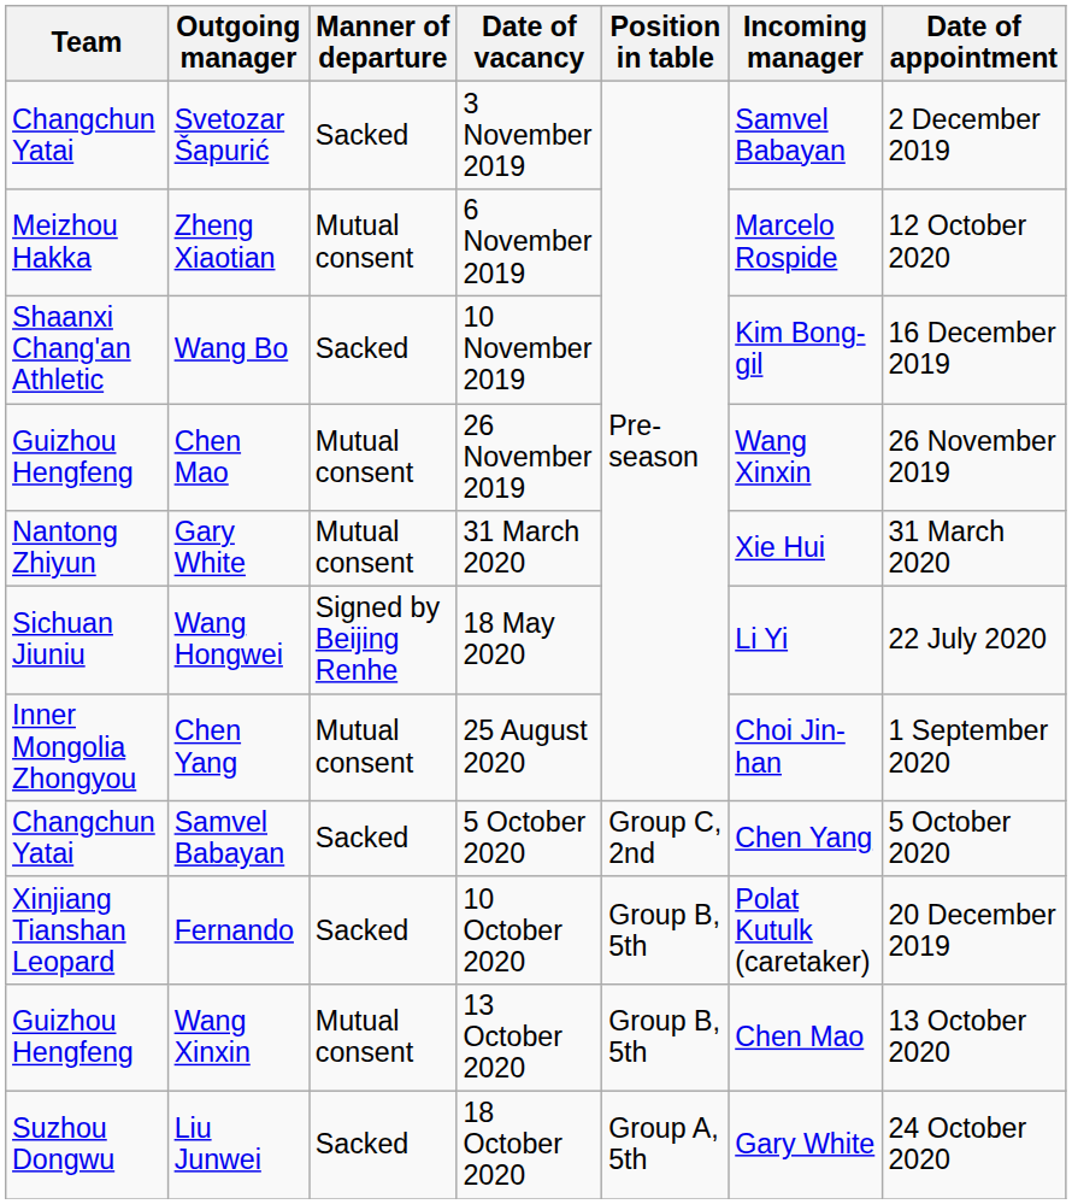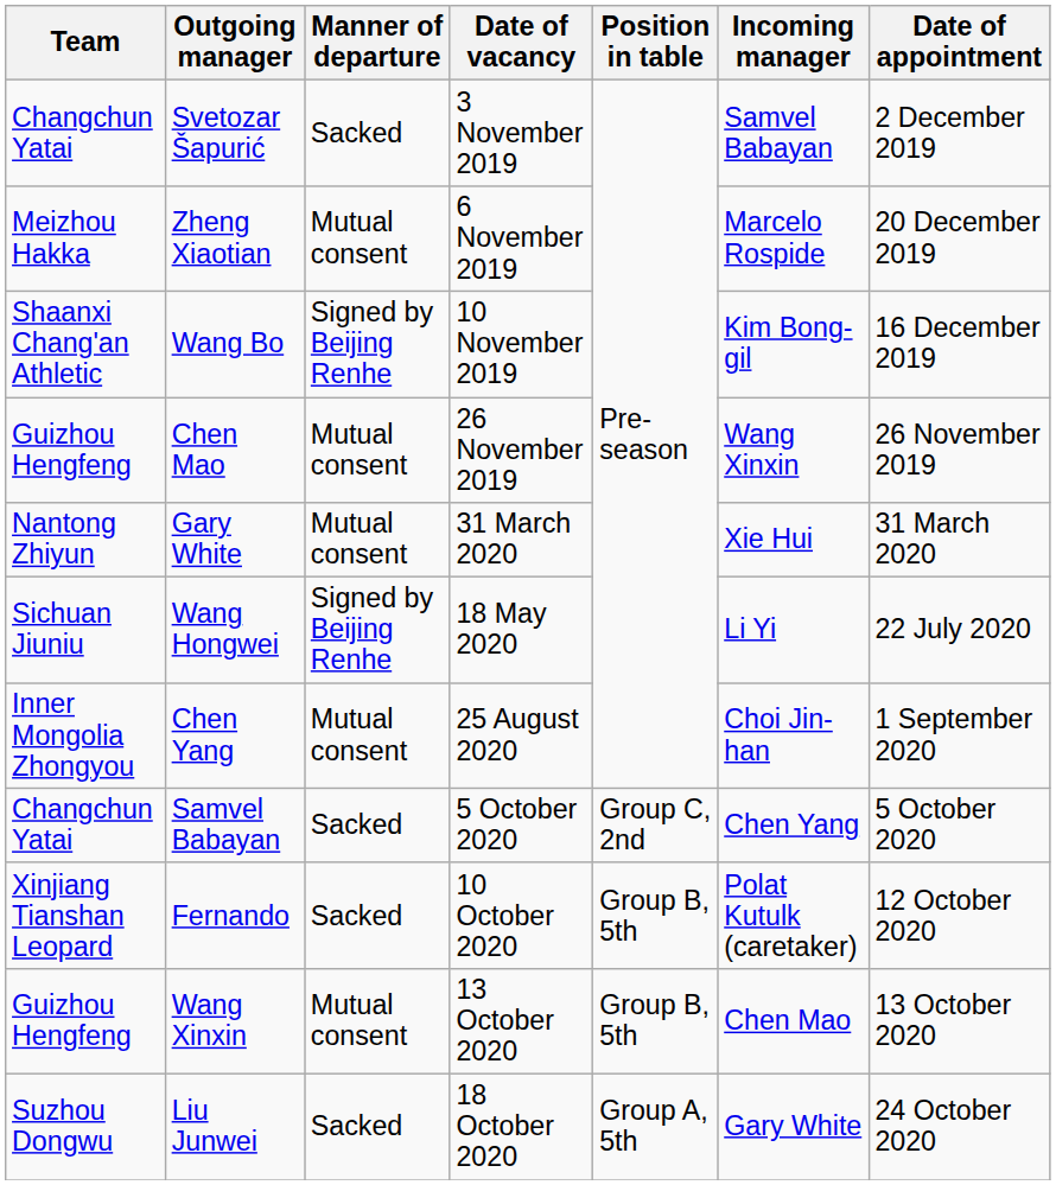 <table class="wikitable">
 <tr>
 <th>Team</th>
 <th>Outgoing manager</th>
 <th>Manner of departure</th>
 <th>Date of vacancy</th>
 <th>Position in table</th>
 <th>Incoming manager</th>
 <th>Date of appointment</th>
 </tr>
 <tr>
 <td><a href='#'>Changchun Yatai</a></td>
 <td> <a href='#'>Svetozar Šapurić</a></td>
 <td>Sacked</td>
 <td>3 November 2019</td>
 <td rowspan=7>Pre-season</td>
 <td> <a href='#'>Samvel Babayan</a></td>
 <td>2 December 2019</td>
 </tr>
 <tr>
 <td><a href='#'>Meizhou Hakka</a></td>
 <td> <a href='#'>Zheng Xiaotian</a></td>
 <td>Mutual consent</td>
 <td>6 November 2019</td>
 <td> <a href='#'>Marcelo Rospide</a></td>
-<td>12 October 2020</td>
+<td>20 December 2019</td>
 </tr>
 <tr>
 <td><a href='#'>Shaanxi Chang'an Athletic</a></td>
 <td> <a href='#'>Wang Bo</a></td>
-<td>Sacked</td>
+<td>Signed by <a href='#'>Beijing Renhe</a></td>
 <td>10 November 2019</td>
 <td> <a href='#'>Kim Bong-gil</a></td>
 <td>16 December 2019</td>
 </tr>
 <tr>
 <td><a href='#'>Guizhou Hengfeng</a></td>
 <td> <a href='#'>Chen Mao</a></td>
 <td>Mutual consent</td>
 <td>26 November 2019</td>
 <td> <a href='#'>Wang Xinxin</a></td>
 <td>26 November 2019</td>
 </tr>
 <tr>
 <td><a href='#'>Nantong Zhiyun</a></td>
 <td> <a href='#'>Gary White</a></td>
 <td>Mutual consent</td>
 <td>31 March 2020</td>
 <td> <a href='#'>Xie Hui</a></td>
 <td>31 March 2020</td>
 </tr>
 <tr>
 <td><a href='#'>Sichuan Jiuniu</a></td>
 <td> <a href='#'>Wang Hongwei</a></td>
 <td>Signed by <a href='#'>Beijing Renhe</a></td>
 <td>18 May 2020</td>
 <td> <a href='#'>Li Yi</a></td>
 <td>22 July 2020</td>
 </tr>
 <tr>
 <td><a href='#'>Inner Mongolia Zhongyou</a></td>
 <td> <a href='#'>Chen Yang</a></td>
 <td>Mutual consent</td>
 <td>25 August 2020</td>
 <td> <a href='#'>Choi Jin-han</a></td>
 <td>1 September 2020</td>
 </tr>
 <tr>
 <td><a href='#'>Changchun Yatai</a></td>
 <td> <a href='#'>Samvel Babayan</a></td>
 <td>Sacked</td>
 <td>5 October 2020</td>
 <td>Group C, 2nd</td>
 <td> <a href='#'>Chen Yang</a></td>
 <td>5 October 2020</td>
 </tr>
 <tr>
 <td><a href='#'>Xinjiang Tianshan Leopard</a></td>
 <td> <a href='#'>Fernando</a></td>
 <td>Sacked</td>
 <td>10 October 2020</td>
 <td>Group B, 5th</td>
 <td> <a href='#'>Polat Kutulk</a> (caretaker)</td>
-<td>20 December 2019</td>
+<td>12 October 2020</td>
 </tr>
 <tr>
 <td><a href='#'>Guizhou Hengfeng</a></td>
 <td> <a href='#'>Wang Xinxin</a></td>
 <td>Mutual consent</td>
 <td>13 October 2020</td>
 <td>Group B, 5th</td>
 <td> <a href='#'>Chen Mao</a></td>
 <td>13 October 2020</td>
 </tr>
 <tr>
 <td><a href='#'>Suzhou Dongwu</a></td>
 <td> <a href='#'>Liu Junwei</a></td>
 <td>Sacked</td>
 <td>18 October 2020</td>
 <td>Group A, 5th</td>
 <td> <a href='#'>Gary White</a></td>
 <td>24 October 2020</td>
 </tr>
 </table>
